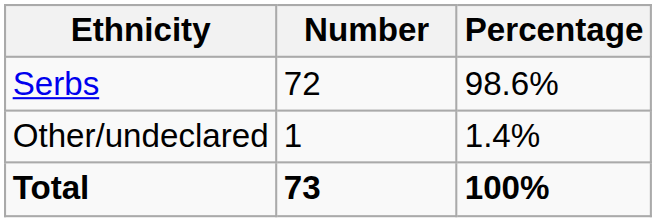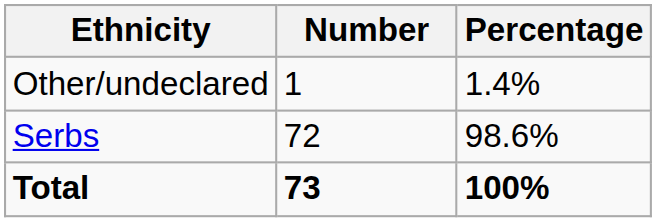 <table class="wikitable">
 <tr>
 <th width="100px">Ethnicity</th>
 <th width="80px">Number</th>
 <th width="80px">Percentage</th>
 </tr>
 <tr>
+<td>Other/undeclared</td>
+<td>1</td>
+<td>1.4%</td>
+</tr>
+<tr>
 <td><a href='#'>Serbs</a></td>
 <td>72</td>
 <td>98.6%</td>
-</tr>
-<tr>
-<td>Other/undeclared</td>
-<td>1</td>
-<td>1.4%</td>
 </tr>
 <tr>
 <td><strong>Total</strong></td>
 <td><strong>73</strong></td>
 <td><strong>100%</strong></td>
 </tr>
 </table>
